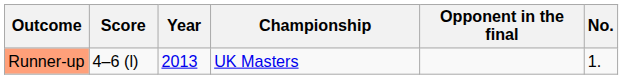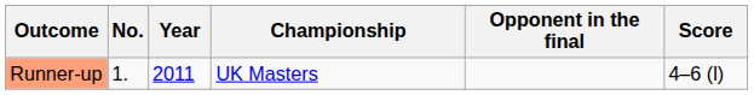 <table class="sortable wikitable">
 <tr>
 <th style="width:80px;">Outcome</th>
-<th style="width:70px;">Score</th>
+<th style="width:20px;">No.</th>
 <th style="width:50px;">Year</th>
 <th style="width:250px;">Championship</th>
 <th style="width:200px;">Opponent in the final</th>
-<th style="width:20px;">No.</th>
+<th style="width:70px;">Score</th>
 </tr>
 <tr style>
 <td style="background:#ffa07a;">Runner-up</td>
-<td>4–6 (l)</td>
-<td><a href='#'>2013</a></td>
+<td>1.</td>
+<td><a href='#'>2011</a></td>
 <td><a href='#'>UK Masters</a></td>
 <td></td>
-<td>1.</td>
+<td>4–6 (l)</td>
 </tr>
 </table>
